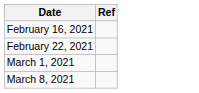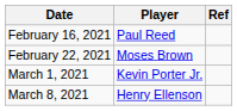 <table class="wikitable sortable">
 <tr>
 <th>Date</th>
+<th>Player</th>
 <th>Ref</th>
 </tr>
 <tr>
 <td>February 16, 2021</td>
+<td><a href='#'>Paul Reed</a></td>
 <td></td>
 </tr>
 <tr>
 <td>February 22, 2021</td>
+<td><a href='#'>Moses Brown</a></td>
 <td></td>
 </tr>
 <tr>
 <td>March 1, 2021</td>
+<td><a href='#'>Kevin Porter Jr.</a></td>
 <td></td>
 </tr>
 <tr>
 <td>March 8, 2021</td>
+<td><a href='#'>Henry Ellenson</a></td>
 <td></td>
 </tr>
 </table>
